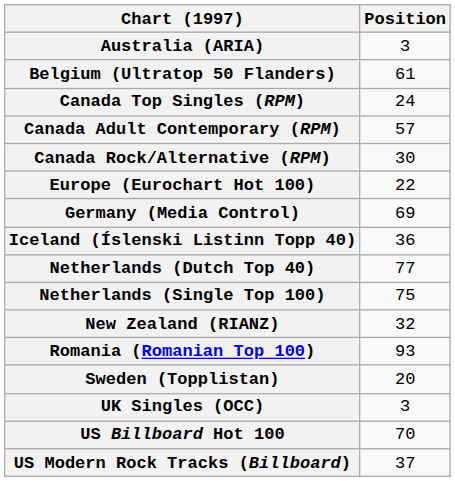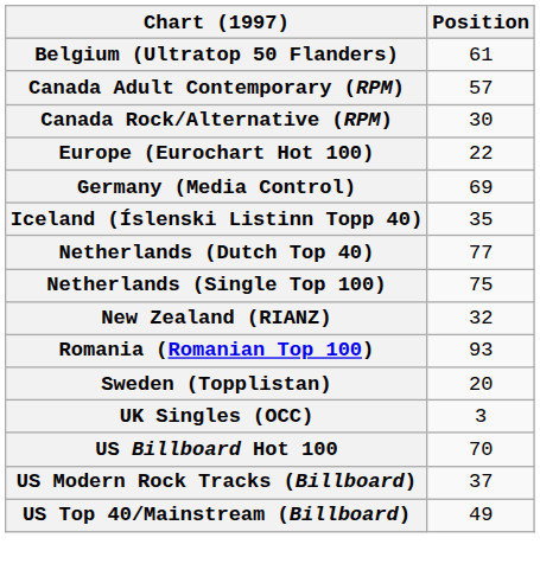 <table class="wikitable sortable plainrowheaders" style="text-align:center">
 <tr>
 <th>Chart (1997)</th>
 <th>Position</th>
 </tr>
 <tr>
-<th scope="row">Australia (ARIA)</th>
-<td>3</td>
-</tr>
-<tr>
 <th scope="row">Belgium (Ultratop 50 Flanders)</th>
 <td>61</td>
-</tr>
-<tr>
-<th scope="row">Canada Top Singles (<em>RPM</em>)</th>
-<td>24</td>
 </tr>
 <tr>
 <th scope="row">Canada Adult Contemporary (<em>RPM</em>)</th>
 <td>57</td>
 </tr>
 <tr>
 <th scope="row">Canada Rock/Alternative (<em>RPM</em>)</th>
 <td>30</td>
 </tr>
 <tr>
 <th scope="row">Europe (Eurochart Hot 100)</th>
 <td>22</td>
 </tr>
 <tr>
 <th scope="row">Germany (Media Control)</th>
 <td>69</td>
 </tr>
 <tr>
 <th scope="row">Iceland (Íslenski Listinn Topp 40)</th>
-<td>36</td>
+<td>35</td>
 </tr>
 <tr>
 <th scope="row">Netherlands (Dutch Top 40)</th>
 <td>77</td>
 </tr>
 <tr>
 <th scope="row">Netherlands (Single Top 100)</th>
 <td>75</td>
 </tr>
 <tr>
 <th scope="row">New Zealand (RIANZ)</th>
 <td>32</td>
 </tr>
 <tr>
 <th scope="row">Romania (<a href='#'>Romanian Top 100</a>)</th>
 <td>93</td>
 </tr>
 <tr>
 <th scope="row">Sweden (Topplistan)</th>
 <td>20</td>
 </tr>
 <tr>
 <th scope="row">UK Singles (OCC)</th>
 <td>3</td>
 </tr>
 <tr>
 <th scope="row">US <em>Billboard</em> Hot 100</th>
 <td>70</td>
 </tr>
 <tr>
 <th scope="row">US Modern Rock Tracks (<em>Billboard</em>)</th>
 <td>37</td>
 </tr>
+<tr>
+<th scope="row">US Top 40/Mainstream (<em>Billboard</em>)</th>
+<td>49</td>
+</tr>
 </table>
